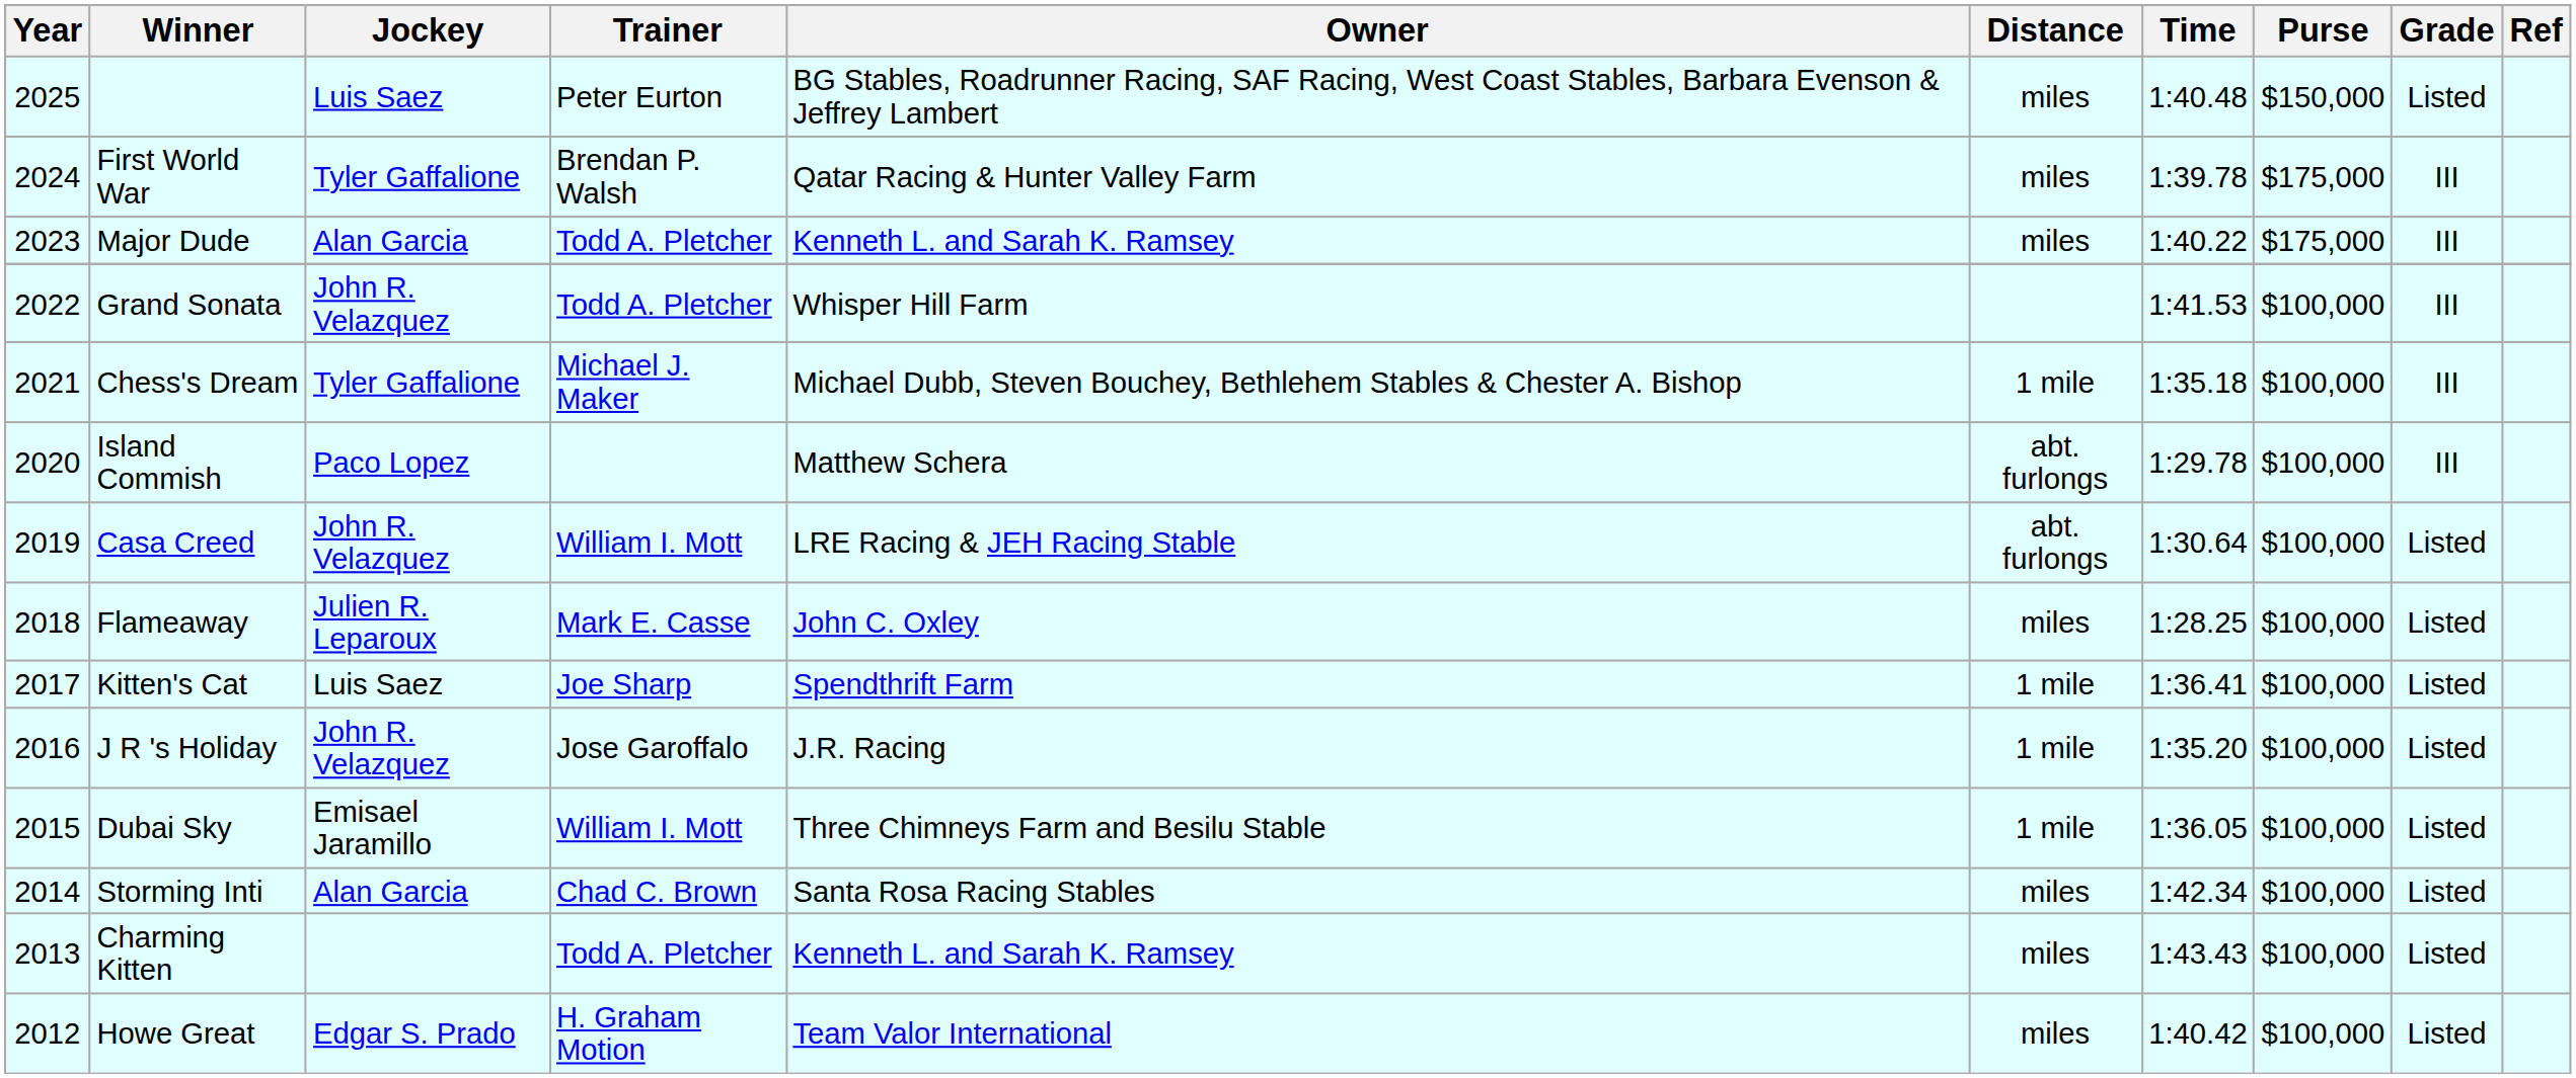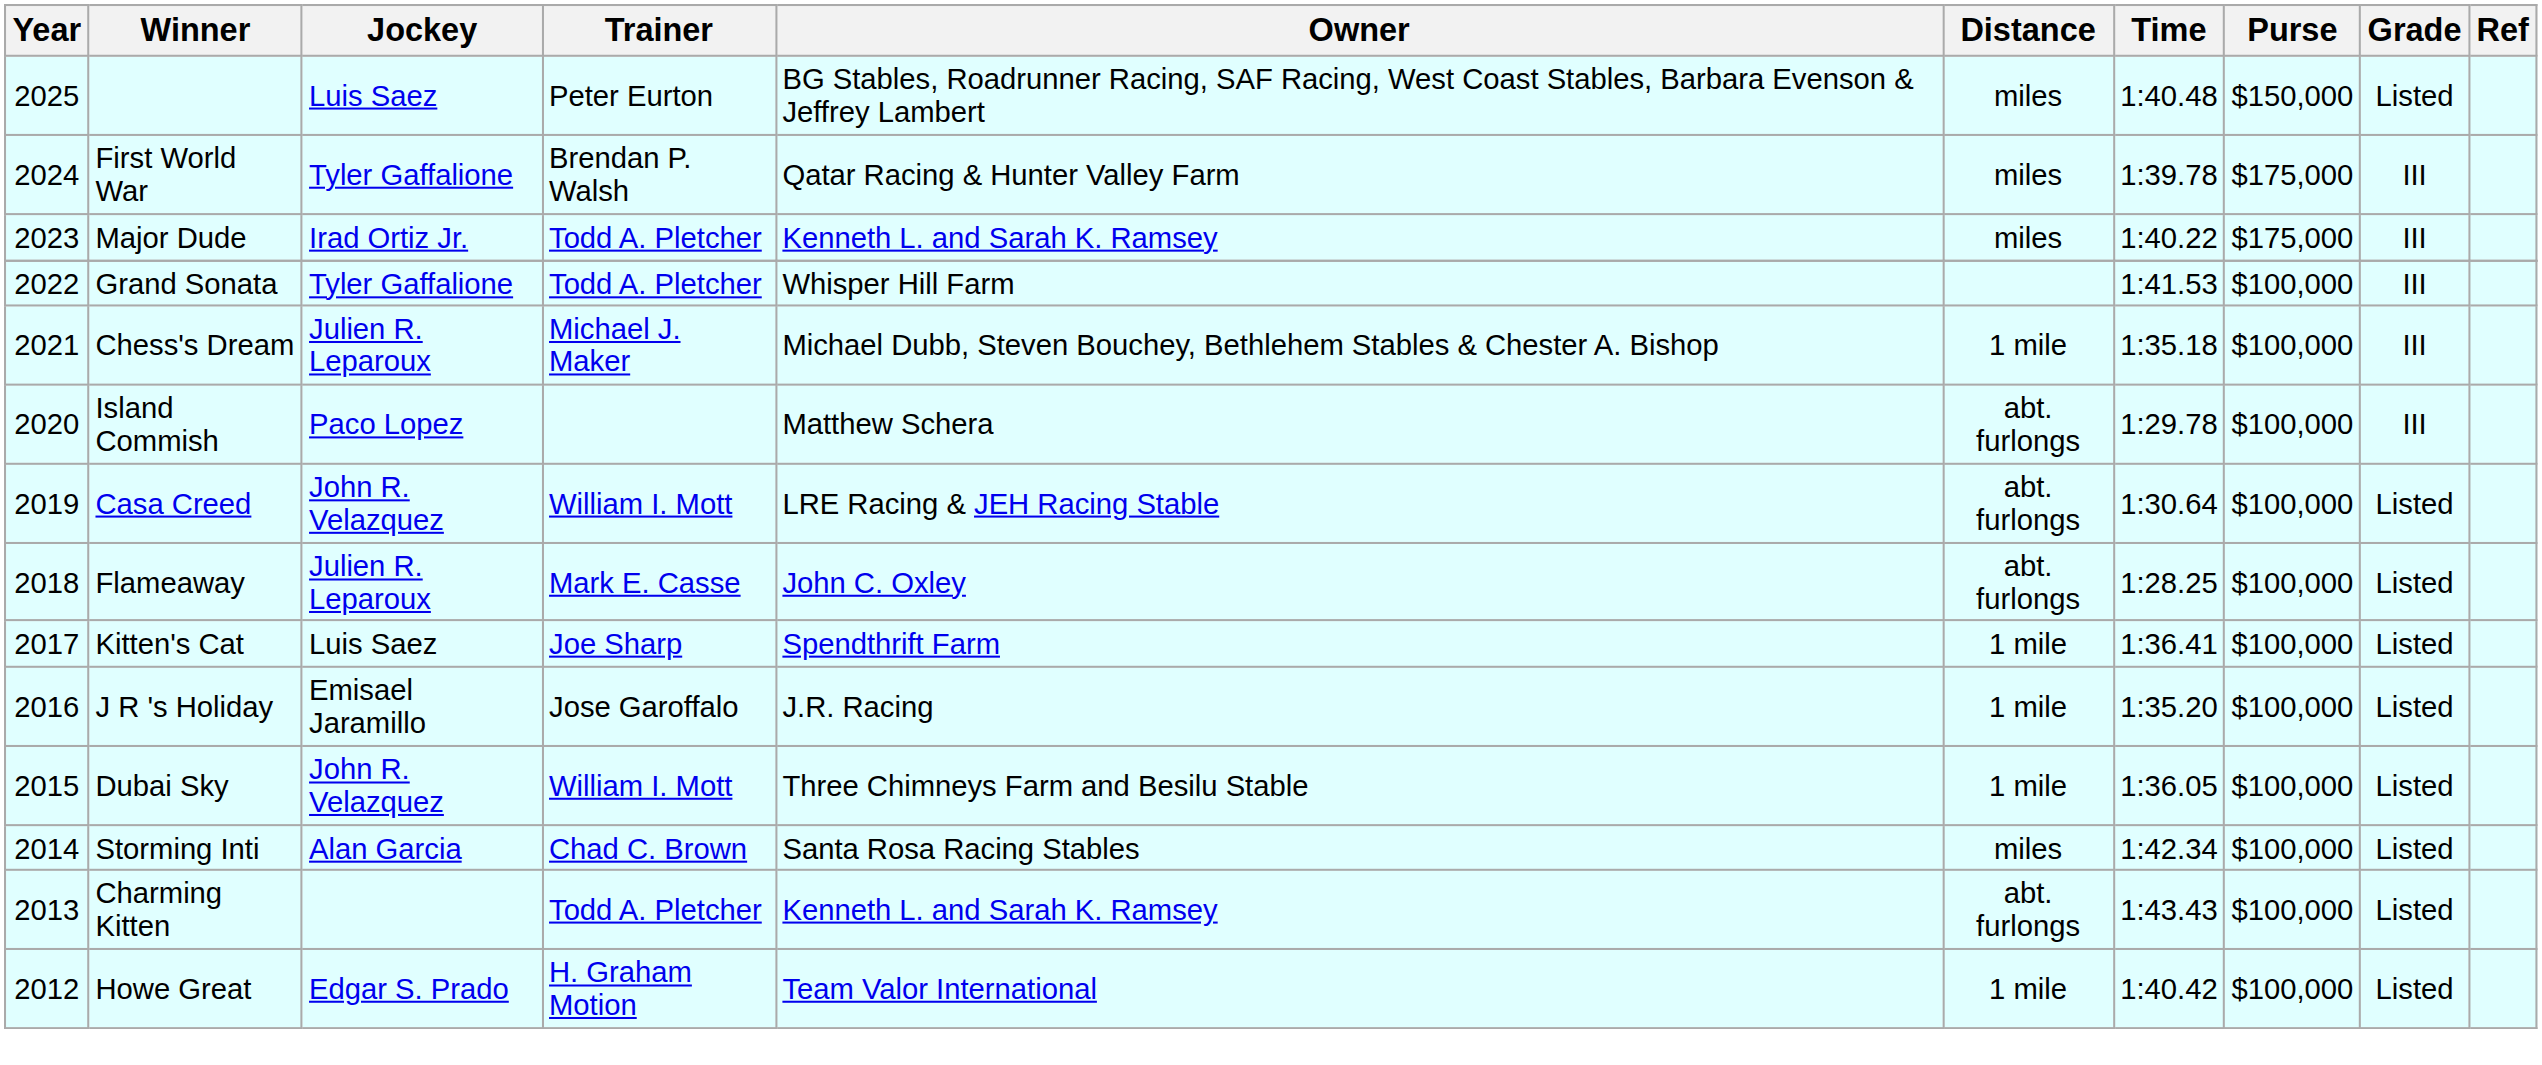 <table class="wikitable sortable">
 <tr>
 <th>Year</th>
 <th>Winner</th>
 <th>Jockey</th>
 <th>Trainer</th>
 <th>Owner</th>
 <th>Distance</th>
 <th>Time</th>
 <th>Purse</th>
 <th>Grade</th>
 <th>Ref</th>
 </tr>
 <tr style="font-size:90%; background-color:lightcyan">
 <td align=center>2025</td>
 <td></td>
 <td><a href='#'>Luis Saez</a></td>
 <td>Peter Eurton</td>
 <td>BG Stables, Roadrunner Racing, SAF Racing, West Coast Stables, Barbara Evenson & Jeffrey Lambert</td>
 <td align=center> miles</td>
 <td align=center>1:40.48</td>
 <td align=center>$150,000</td>
 <td align=center>Listed</td>
 <td></td>
 </tr>
 <tr style="font-size:90%; background-color:lightcyan">
 <td align=center>2024</td>
 <td>First World War</td>
 <td><a href='#'>Tyler Gaffalione</a></td>
 <td>Brendan P. Walsh</td>
 <td>Qatar Racing & Hunter Valley Farm</td>
 <td align=center> miles</td>
 <td align=center>1:39.78</td>
 <td align=center>$175,000</td>
 <td align=center>III</td>
 <td></td>
 </tr>
 <tr style="font-size:90%; background-color:lightcyan">
 <td align=center>2023</td>
 <td>Major Dude</td>
-<td><a href='#'>Alan Garcia</a></td>
+<td><a href='#'>Irad Ortiz Jr.</a></td>
 <td><a href='#'>Todd A. Pletcher</a></td>
 <td><a href='#'>Kenneth L. and Sarah K. Ramsey</a></td>
 <td align=center> miles</td>
 <td align=center>1:40.22</td>
 <td align=center>$175,000</td>
 <td align=center>III</td>
 <td></td>
 </tr>
 <tr>
 </tr>
 <tr style="font-size:90%; background-color:lightcyan">
 <td align=center>2022</td>
 <td>Grand Sonata</td>
-<td><a href='#'>John R. Velazquez</a></td>
+<td><a href='#'>Tyler Gaffalione</a></td>
 <td><a href='#'>Todd A. Pletcher</a></td>
 <td>Whisper Hill Farm</td>
 <td align=center></td>
 <td align=center>1:41.53</td>
 <td align=center>$100,000</td>
 <td align=center>III</td>
 <td></td>
 </tr>
 <tr style="font-size:90%; background-color:lightcyan">
 <td align=center>2021</td>
 <td>Chess's Dream</td>
-<td><a href='#'>Tyler Gaffalione</a></td>
+<td><a href='#'>Julien R. Leparoux</a></td>
 <td><a href='#'>Michael J. Maker</a></td>
 <td>Michael Dubb, Steven Bouchey, Bethlehem Stables & Chester A. Bishop</td>
 <td align=center>1 mile</td>
 <td align=center>1:35.18</td>
 <td align=center>$100,000</td>
 <td align=center>III</td>
 <td></td>
 </tr>
 <tr style="font-size:90%; background-color:lightcyan">
 <td align=center>2020</td>
 <td>Island Commish</td>
 <td><a href='#'>Paco Lopez</a></td>
 <td></td>
 <td>Matthew Schera</td>
 <td align=center>abt.  furlongs</td>
 <td align=center>1:29.78</td>
 <td align=center>$100,000</td>
 <td align=center>III</td>
 <td></td>
 </tr>
 <tr style="font-size:90%; background-color:lightcyan">
 <td align=center>2019</td>
 <td><a href='#'>Casa Creed</a></td>
 <td><a href='#'>John R. Velazquez</a></td>
 <td><a href='#'>William I. Mott</a></td>
 <td>LRE Racing & <a href='#'>JEH Racing Stable</a></td>
 <td align=center>abt.  furlongs</td>
 <td align=center>1:30.64</td>
 <td align=center>$100,000</td>
 <td align=center>Listed</td>
 <td></td>
 </tr>
 <tr style="font-size:90%; background-color:lightcyan">
 <td align=center>2018</td>
 <td>Flameaway</td>
 <td><a href='#'>Julien R. Leparoux</a></td>
 <td><a href='#'>Mark E. Casse</a></td>
 <td><a href='#'>John C. Oxley</a></td>
-<td align=center> miles</td>
+<td align=center>abt.  furlongs</td>
 <td align=center>1:28.25</td>
 <td align=center>$100,000</td>
 <td align=center>Listed</td>
 <td></td>
 </tr>
 <tr style="font-size:90%; background-color:lightcyan">
 <td align=center>2017</td>
 <td>Kitten's Cat</td>
 <td>Luis Saez</td>
 <td><a href='#'>Joe Sharp</a></td>
 <td><a href='#'>Spendthrift Farm</a></td>
 <td align=center>1 mile</td>
 <td align=center>1:36.41</td>
 <td align=center>$100,000</td>
 <td align=center>Listed</td>
 <td></td>
 </tr>
 <tr style="font-size:90%; background-color:lightcyan">
 <td align=center>2016</td>
 <td>J R 's Holiday</td>
-<td><a href='#'>John R. Velazquez</a></td>
+<td>Emisael Jaramillo</td>
 <td>Jose Garoffalo</td>
 <td>J.R. Racing</td>
 <td align=center>1 mile</td>
 <td align=center>1:35.20</td>
 <td align=center>$100,000</td>
 <td align=center>Listed</td>
 <td></td>
 </tr>
 <tr style="font-size:90%; background-color:lightcyan">
 <td align=center>2015</td>
 <td>Dubai Sky</td>
-<td>Emisael Jaramillo</td>
+<td><a href='#'>John R. Velazquez</a></td>
 <td><a href='#'>William I. Mott</a></td>
 <td>Three Chimneys Farm and Besilu Stable</td>
 <td align=center>1 mile</td>
 <td align=center>1:36.05</td>
 <td align=center>$100,000</td>
 <td align=center>Listed</td>
 <td></td>
 </tr>
 <tr style="font-size:90%; background-color:lightcyan">
 <td align=center>2014</td>
 <td>Storming Inti</td>
 <td><a href='#'>Alan Garcia</a></td>
 <td><a href='#'>Chad C. Brown</a></td>
 <td>Santa Rosa Racing Stables</td>
 <td align=center> miles</td>
 <td align=center>1:42.34</td>
 <td align=center>$100,000</td>
 <td align=center>Listed</td>
 <td></td>
 </tr>
 <tr style="font-size:90%; background-color:lightcyan">
 <td align=center>2013</td>
 <td>Charming Kitten</td>
 <td></td>
 <td><a href='#'>Todd A. Pletcher</a></td>
 <td><a href='#'>Kenneth L. and Sarah K. Ramsey</a></td>
-<td align=center> miles</td>
+<td align=center>abt.  furlongs</td>
 <td align=center>1:43.43</td>
 <td align=center>$100,000</td>
 <td align=center>Listed</td>
 <td></td>
 </tr>
 <tr style="font-size:90%; background-color:lightcyan">
 <td align=center>2012</td>
 <td>Howe Great</td>
 <td><a href='#'>Edgar S. Prado</a></td>
 <td><a href='#'>H. Graham Motion</a></td>
 <td><a href='#'>Team Valor International</a></td>
-<td align=center> miles</td>
+<td align=center>1 mile</td>
 <td align=center>1:40.42</td>
 <td align=center>$100,000</td>
 <td align=center>Listed</td>
 <td></td>
 </tr>
 </table>
